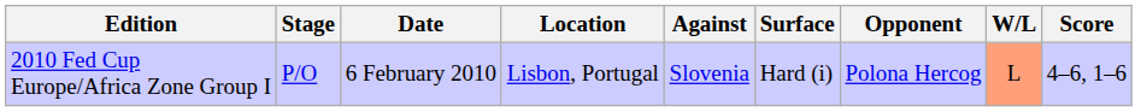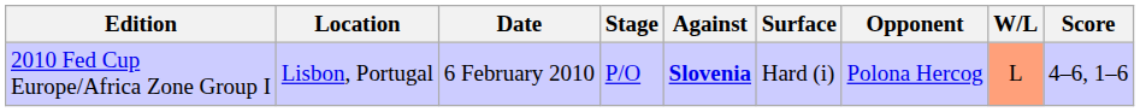 <table class=wikitable style=font-size:97%>
 <tr>
 <th>Edition</th>
+<th>Location</th>
+<th>Date</th>
 <th>Stage</th>
-<th>Date</th>
-<th>Location</th>
 <th>Against</th>
 <th>Surface</th>
 <th>Opponent</th>
 <th>W/L</th>
 <th>Score</th>
 </tr>
 <tr style="background:#ccf;">
 <td><a href='#'>2010 Fed Cup</a> <br> Europe/Africa Zone Group I</td>
+<td><a href='#'>Lisbon</a>, Portugal</td>
+<td>6 February 2010</td>
 <td><a href='#'>P/O</a></td>
-<td>6 February 2010</td>
-<td><a href='#'>Lisbon</a>, Portugal</td>
-<td> <a href='#'>Slovenia</a></td>
+<td><strong> <a href='#'>Slovenia</a></strong></td>
 <td>Hard (i)</td>
 <td> <a href='#'>Polona Hercog</a></td>
 <td style="text-align:center; background:#ffa07a;">L</td>
 <td>4–6, 1–6</td>
 </tr>
 </table>
